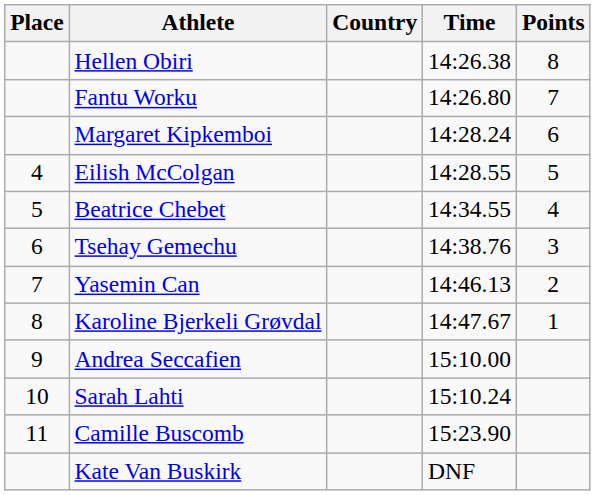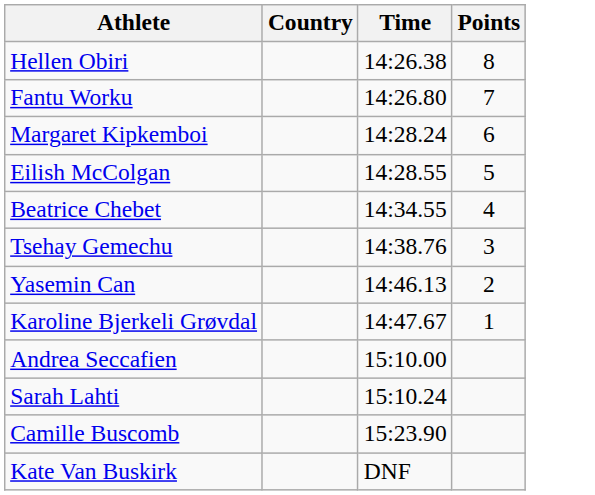 <table class="wikitable">
 <tr>
-<th>Place</th>
 <th>Athlete</th>
 <th>Country</th>
 <th>Time</th>
 <th>Points</th>
 </tr>
 <tr>
-<td align=center></td>
 <td><a href='#'>Hellen Obiri</a></td>
 <td></td>
 <td>14:26.38</td>
 <td align=center>8</td>
 </tr>
 <tr>
-<td align=center></td>
 <td><a href='#'>Fantu Worku</a></td>
 <td></td>
 <td>14:26.80</td>
 <td align=center>7</td>
 </tr>
 <tr>
-<td align=center></td>
 <td><a href='#'>Margaret Kipkemboi</a></td>
 <td></td>
 <td>14:28.24</td>
 <td align=center>6</td>
 </tr>
 <tr>
-<td align=center>4</td>
 <td><a href='#'>Eilish McColgan</a></td>
 <td></td>
 <td>14:28.55</td>
 <td align=center>5</td>
 </tr>
 <tr>
-<td align=center>5</td>
 <td><a href='#'>Beatrice Chebet</a></td>
 <td></td>
 <td>14:34.55</td>
 <td align=center>4</td>
 </tr>
 <tr>
-<td align=center>6</td>
 <td><a href='#'>Tsehay Gemechu</a></td>
 <td></td>
 <td>14:38.76</td>
 <td align=center>3</td>
 </tr>
 <tr>
-<td align=center>7</td>
 <td><a href='#'>Yasemin Can</a></td>
 <td></td>
 <td>14:46.13</td>
 <td align=center>2</td>
 </tr>
 <tr>
-<td align=center>8</td>
 <td><a href='#'>Karoline Bjerkeli Grøvdal</a></td>
 <td></td>
 <td>14:47.67</td>
 <td align=center>1</td>
 </tr>
 <tr>
-<td align=center>9</td>
 <td><a href='#'>Andrea Seccafien</a></td>
 <td></td>
 <td>15:10.00</td>
 <td align=center></td>
 </tr>
 <tr>
-<td align=center>10</td>
 <td><a href='#'>Sarah Lahti</a></td>
 <td></td>
 <td>15:10.24</td>
 <td align=center></td>
 </tr>
 <tr>
-<td align=center>11</td>
 <td><a href='#'>Camille Buscomb</a></td>
 <td></td>
 <td>15:23.90</td>
 <td align=center></td>
 </tr>
 <tr>
-<td align=center></td>
 <td><a href='#'>Kate Van Buskirk</a></td>
 <td></td>
 <td>DNF</td>
 <td align=center></td>
 </tr>
 </table>
